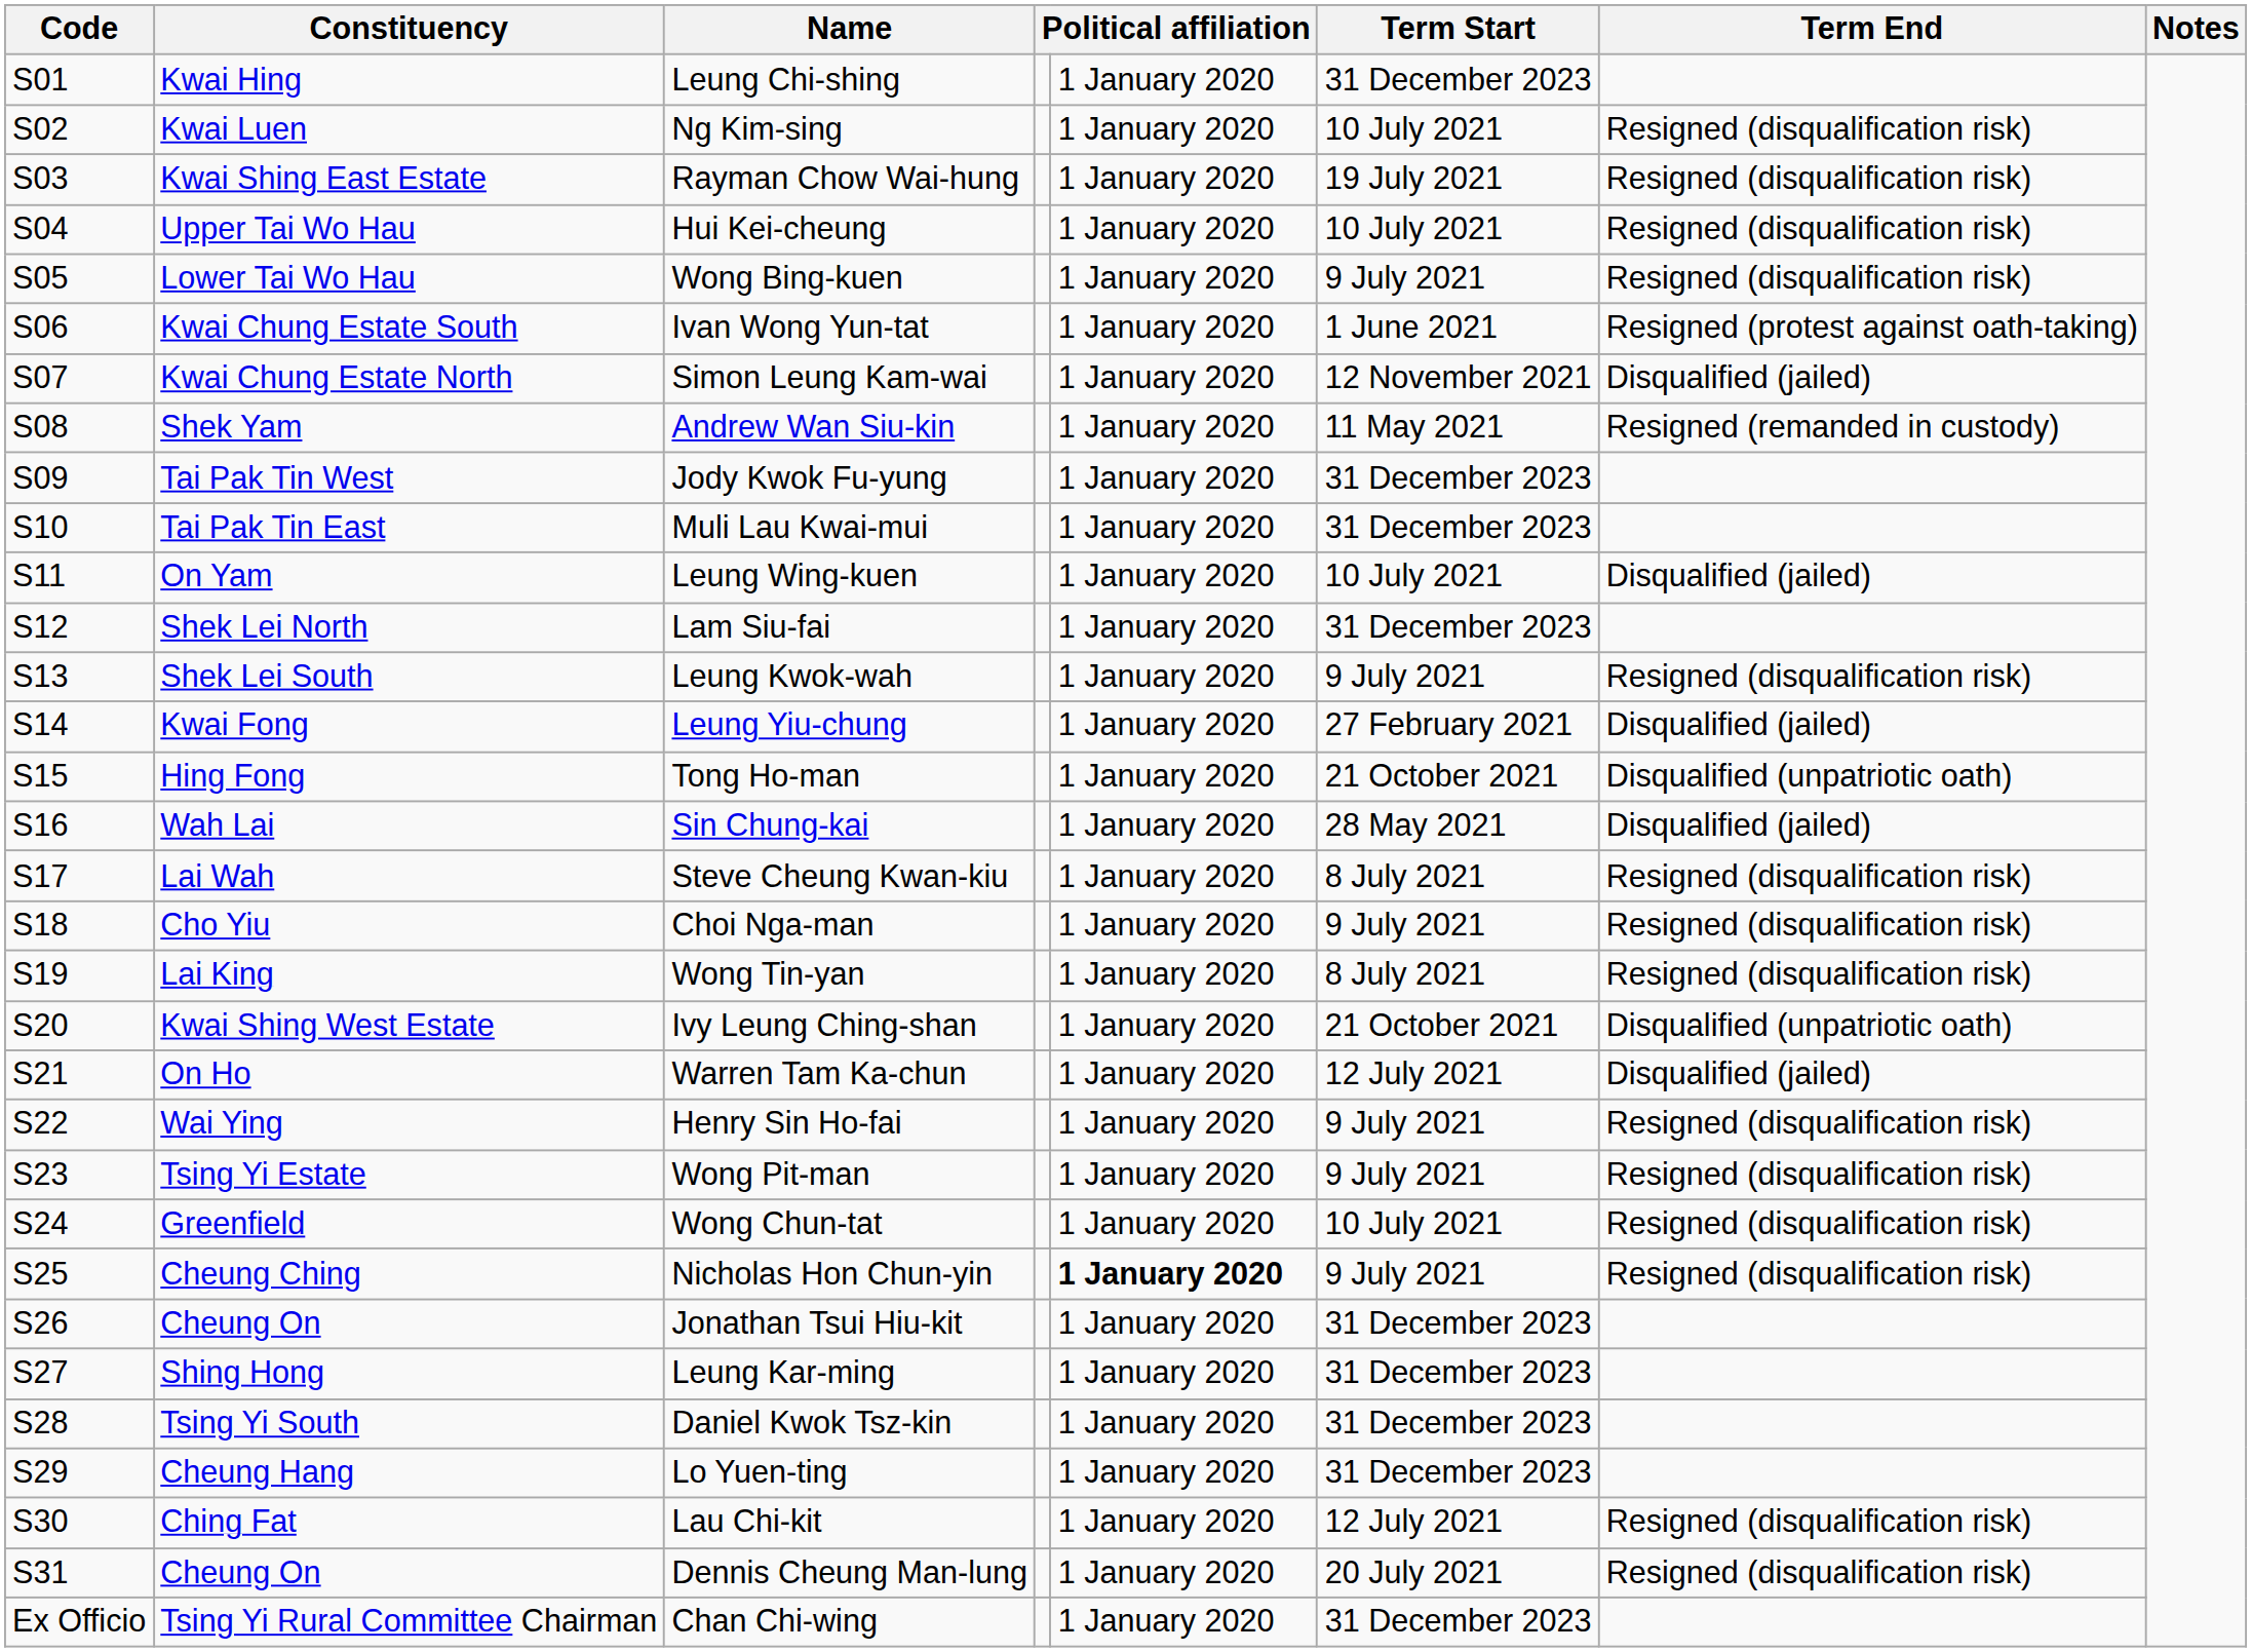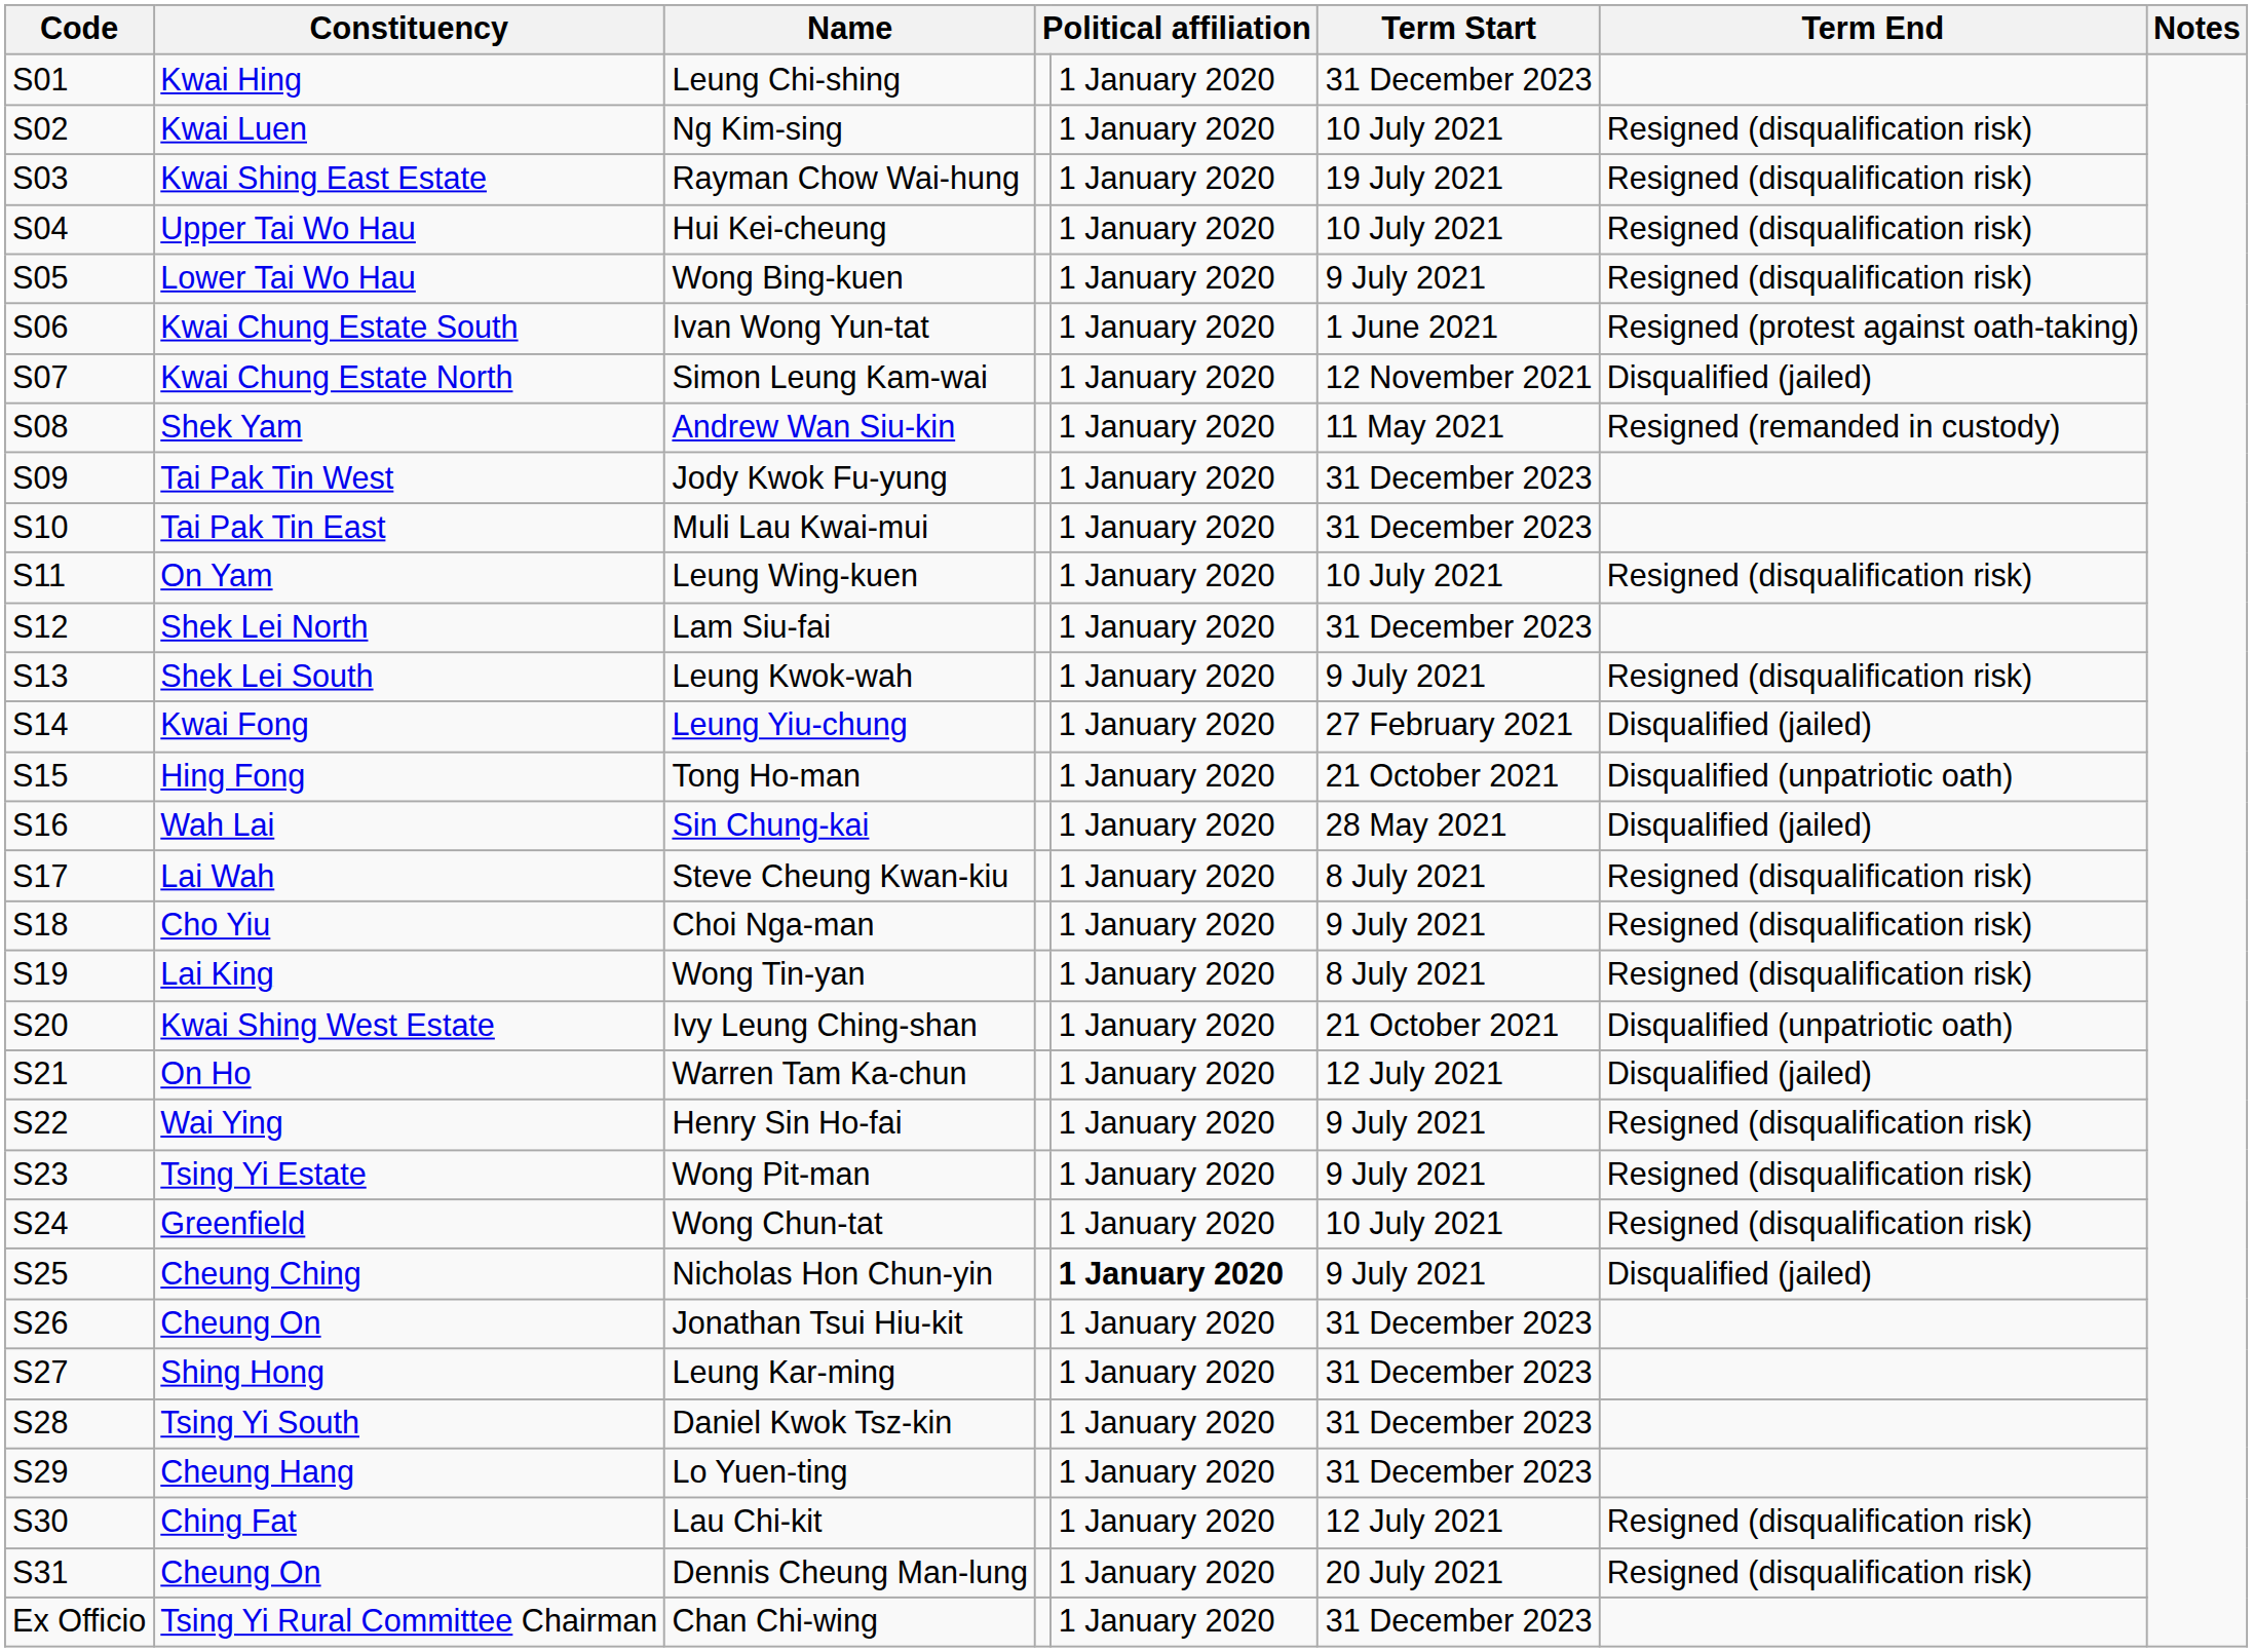 <table class="wikitable sortable" border=1>
 <tr>
 <th>Code</th>
 <th>Constituency</th>
 <th>Name</th>
 <th colspan=2>Political affiliation</th>
 <th>Term Start</th>
 <th>Term End</th>
 <th>Notes</th>
 </tr>
 <tr>
 <td>S01</td>
 <td><a href='#'>Kwai Hing</a></td>
 <td>Leung Chi-shing</td>
 <td></td>
 <td>1 January 2020</td>
 <td>31 December 2023</td>
 <td></td>
 </tr>
 <tr>
 <td>S02</td>
 <td><a href='#'>Kwai Luen</a></td>
 <td>Ng Kim-sing</td>
 <td></td>
 <td>1 January 2020</td>
 <td>10 July 2021</td>
 <td>Resigned (disqualification risk)</td>
 </tr>
 <tr>
 <td>S03</td>
 <td><a href='#'>Kwai Shing East Estate</a></td>
 <td>Rayman Chow Wai-hung</td>
 <td></td>
 <td>1 January 2020</td>
 <td>19 July 2021</td>
 <td>Resigned (disqualification risk)</td>
 </tr>
 <tr>
 <td>S04</td>
 <td><a href='#'>Upper Tai Wo Hau</a></td>
 <td>Hui Kei-cheung</td>
 <td></td>
 <td>1 January 2020</td>
 <td>10 July 2021</td>
 <td>Resigned (disqualification risk)</td>
 </tr>
 <tr>
 <td>S05</td>
 <td><a href='#'>Lower Tai Wo Hau</a></td>
 <td>Wong Bing-kuen</td>
 <td></td>
 <td>1 January 2020</td>
 <td>9 July 2021</td>
 <td>Resigned (disqualification risk)</td>
 </tr>
 <tr>
 <td>S06</td>
 <td><a href='#'>Kwai Chung Estate South</a></td>
 <td>Ivan Wong Yun-tat</td>
 <td></td>
 <td>1 January 2020</td>
 <td>1 June 2021</td>
 <td>Resigned (protest against oath-taking)</td>
 </tr>
 <tr>
 <td>S07</td>
 <td><a href='#'>Kwai Chung Estate North</a></td>
 <td>Simon Leung Kam-wai</td>
 <td></td>
 <td>1 January 2020</td>
 <td>12 November 2021</td>
 <td>Disqualified (jailed)</td>
 </tr>
 <tr>
 <td>S08</td>
 <td><a href='#'>Shek Yam</a></td>
 <td><a href='#'>Andrew Wan Siu-kin</a></td>
 <td></td>
 <td>1 January 2020</td>
 <td>11 May 2021</td>
 <td>Resigned (remanded in custody)</td>
 </tr>
 <tr>
 <td>S09</td>
 <td><a href='#'>Tai Pak Tin West</a></td>
 <td>Jody Kwok Fu-yung</td>
 <td></td>
 <td>1 January 2020</td>
 <td>31 December 2023</td>
 <td></td>
 </tr>
 <tr>
 <td>S10</td>
 <td><a href='#'>Tai Pak Tin East</a></td>
 <td>Muli Lau Kwai-mui</td>
 <td></td>
 <td>1 January 2020</td>
 <td>31 December 2023</td>
 <td></td>
 </tr>
 <tr>
 <td>S11</td>
 <td><a href='#'>On Yam</a></td>
 <td>Leung Wing-kuen</td>
 <td></td>
 <td>1 January 2020</td>
 <td>10 July 2021</td>
-<td>Disqualified (jailed)</td>
+<td>Resigned (disqualification risk)</td>
 </tr>
 <tr>
 <td>S12</td>
 <td><a href='#'>Shek Lei North</a></td>
 <td>Lam Siu-fai</td>
 <td></td>
 <td>1 January 2020</td>
 <td>31 December 2023</td>
 <td></td>
 </tr>
 <tr>
 <td>S13</td>
 <td><a href='#'>Shek Lei South</a></td>
 <td>Leung Kwok-wah</td>
 <td></td>
 <td>1 January 2020</td>
 <td>9 July 2021</td>
 <td>Resigned (disqualification risk)</td>
 </tr>
 <tr>
 <td>S14</td>
 <td><a href='#'>Kwai Fong</a></td>
 <td><a href='#'>Leung Yiu-chung</a></td>
 <td></td>
 <td>1 January 2020</td>
 <td>27 February 2021</td>
 <td>Disqualified (jailed)</td>
 </tr>
 <tr>
 <td>S15</td>
 <td><a href='#'>Hing Fong</a></td>
 <td>Tong Ho-man</td>
 <td></td>
 <td>1 January 2020</td>
 <td>21 October 2021</td>
 <td>Disqualified (unpatriotic oath)</td>
 </tr>
 <tr>
 <td>S16</td>
 <td><a href='#'>Wah Lai</a></td>
 <td><a href='#'>Sin Chung-kai</a></td>
 <td></td>
 <td>1 January 2020</td>
 <td>28 May 2021</td>
 <td>Disqualified (jailed)</td>
 </tr>
 <tr>
 <td>S17</td>
 <td><a href='#'>Lai Wah</a></td>
 <td>Steve Cheung Kwan-kiu</td>
 <td></td>
 <td>1 January 2020</td>
 <td>8 July 2021</td>
 <td>Resigned (disqualification risk)</td>
 </tr>
 <tr>
 <td>S18</td>
 <td><a href='#'>Cho Yiu</a></td>
 <td>Choi Nga-man</td>
 <td></td>
 <td>1 January 2020</td>
 <td>9 July 2021</td>
 <td>Resigned (disqualification risk)</td>
 </tr>
 <tr>
 <td>S19</td>
 <td><a href='#'>Lai King</a></td>
 <td>Wong Tin-yan</td>
 <td></td>
 <td>1 January 2020</td>
 <td>8 July 2021</td>
 <td>Resigned (disqualification risk)</td>
 </tr>
 <tr>
 <td>S20</td>
 <td><a href='#'>Kwai Shing West Estate</a></td>
 <td>Ivy Leung Ching-shan</td>
 <td></td>
 <td>1 January 2020</td>
 <td>21 October 2021</td>
 <td>Disqualified (unpatriotic oath)</td>
 </tr>
 <tr>
 <td>S21</td>
 <td><a href='#'>On Ho</a></td>
 <td>Warren Tam Ka-chun</td>
 <td></td>
 <td>1 January 2020</td>
 <td>12 July 2021</td>
 <td>Disqualified (jailed)</td>
 </tr>
 <tr>
 <td>S22</td>
 <td><a href='#'>Wai Ying</a></td>
 <td>Henry Sin Ho-fai</td>
 <td></td>
 <td>1 January 2020</td>
 <td>9 July 2021</td>
 <td>Resigned (disqualification risk)</td>
 </tr>
 <tr>
 <td>S23</td>
 <td><a href='#'>Tsing Yi Estate</a></td>
 <td>Wong Pit-man</td>
 <td></td>
 <td>1 January 2020</td>
 <td>9 July 2021</td>
 <td>Resigned (disqualification risk)</td>
 </tr>
 <tr>
 <td>S24</td>
 <td><a href='#'>Greenfield</a></td>
 <td>Wong Chun-tat</td>
 <td></td>
 <td>1 January 2020</td>
 <td>10 July 2021</td>
 <td>Resigned (disqualification risk)</td>
 </tr>
 <tr>
 <td>S25</td>
 <td><a href='#'>Cheung Ching</a></td>
 <td>Nicholas Hon Chun-yin</td>
 <td></td>
 <td><strong>1 January 2020</strong></td>
 <td>9 July 2021</td>
-<td>Resigned (disqualification risk)</td>
+<td>Disqualified (jailed)</td>
 </tr>
 <tr>
 <td>S26</td>
 <td><a href='#'>Cheung On</a></td>
 <td>Jonathan Tsui Hiu-kit</td>
 <td></td>
 <td>1 January 2020</td>
 <td>31 December 2023</td>
 <td></td>
 </tr>
 <tr>
 <td>S27</td>
 <td><a href='#'>Shing Hong</a></td>
 <td>Leung Kar-ming</td>
 <td></td>
 <td>1 January 2020</td>
 <td>31 December 2023</td>
 <td></td>
 </tr>
 <tr>
 <td>S28</td>
 <td><a href='#'>Tsing Yi South</a></td>
 <td>Daniel Kwok Tsz-kin</td>
 <td></td>
 <td>1 January 2020</td>
 <td>31 December 2023</td>
 <td></td>
 </tr>
 <tr>
 <td>S29</td>
 <td><a href='#'>Cheung Hang</a></td>
 <td>Lo Yuen-ting</td>
 <td></td>
 <td>1 January 2020</td>
 <td>31 December 2023</td>
 <td></td>
 </tr>
 <tr>
 <td>S30</td>
 <td><a href='#'>Ching Fat</a></td>
 <td>Lau Chi-kit</td>
 <td></td>
 <td>1 January 2020</td>
 <td>12 July 2021</td>
 <td>Resigned (disqualification risk)</td>
 </tr>
 <tr>
 <td>S31</td>
 <td><a href='#'>Cheung On</a></td>
 <td>Dennis Cheung Man-lung</td>
 <td></td>
 <td>1 January 2020</td>
 <td>20 July 2021</td>
 <td>Resigned (disqualification risk)</td>
 </tr>
 <tr>
 <td>Ex Officio</td>
 <td><a href='#'>Tsing Yi Rural Committee</a> Chairman</td>
 <td>Chan Chi-wing</td>
 <td></td>
 <td>1 January 2020</td>
 <td>31 December 2023</td>
 <td></td>
 </tr>
 </table>
